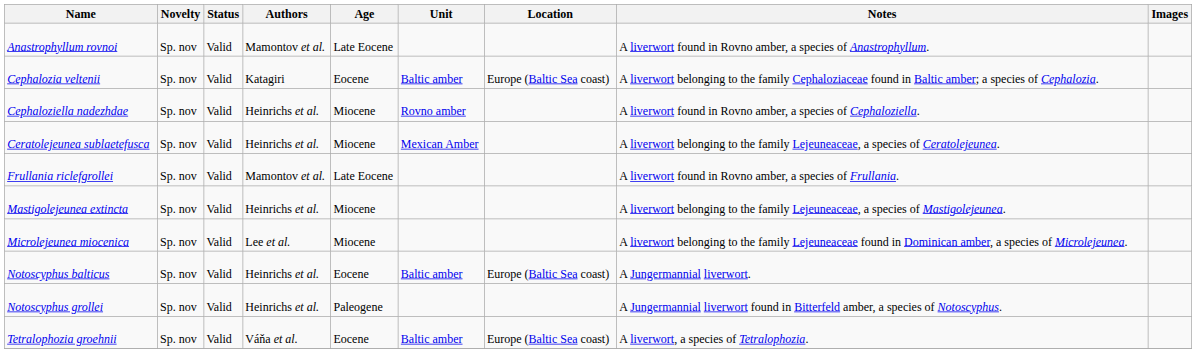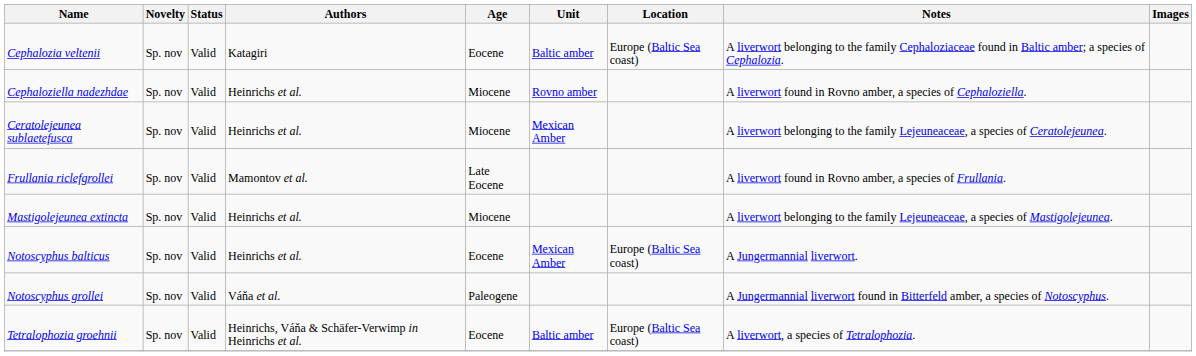 <table class="wikitable sortable" align="center" width="100%">
 <tr>
 <th>Name</th>
 <th>Novelty</th>
 <th>Status</th>
 <th>Authors</th>
 <th>Age</th>
 <th>Unit</th>
 <th>Location</th>
 <th>Notes</th>
 <th>Images</th>
-</tr>
-<tr>
-<td><br><em><a href='#'>Anastrophyllum rovnoi</a></em></td>
-<td><br>Sp. nov</td>
-<td><br>Valid</td>
-<td><br>Mamontov <em>et al.</em></td>
-<td><br>Late Eocene</td>
-<td></td>
-<td><br></td>
-<td><br>A <a href='#'>liverwort</a> found in Rovno amber, a species of <em><a href='#'>Anastrophyllum</a></em>.</td>
-<td></td>
 </tr>
 <tr>
 <td><br><em><a href='#'>Cephalozia veltenii</a></em></td>
 <td><br>Sp. nov</td>
 <td><br>Valid</td>
 <td><br>Katagiri</td>
 <td><br>Eocene</td>
 <td><br><a href='#'>Baltic amber</a></td>
 <td><br>Europe (<a href='#'>Baltic Sea</a> coast)</td>
 <td><br>A <a href='#'>liverwort</a> belonging to the family <a href='#'>Cephaloziaceae</a> found in <a href='#'>Baltic amber</a>; a species of <em><a href='#'>Cephalozia</a></em>.</td>
 <td></td>
 </tr>
 <tr>
 <td><br><em><a href='#'>Cephaloziella nadezhdae</a></em></td>
 <td><br>Sp. nov</td>
 <td><br>Valid</td>
 <td><br>Heinrichs <em>et al.</em></td>
 <td><br>Miocene</td>
 <td><br><a href='#'>Rovno amber</a></td>
 <td><br></td>
 <td><br>A <a href='#'>liverwort</a> found in Rovno amber, a species of <em><a href='#'>Cephaloziella</a></em>.</td>
 <td></td>
 </tr>
 <tr>
 <td><br><em><a href='#'>Ceratolejeunea sublaetefusca</a></em></td>
 <td><br>Sp. nov</td>
 <td><br>Valid</td>
 <td><br>Heinrichs <em>et al.</em></td>
 <td><br>Miocene</td>
 <td><br><a href='#'>Mexican Amber</a></td>
 <td><br></td>
 <td><br>A <a href='#'>liverwort</a> belonging to the family <a href='#'>Lejeuneaceae</a>, a species of <em><a href='#'>Ceratolejeunea</a></em>.</td>
 <td></td>
 </tr>
 <tr>
 <td><br><em><a href='#'>Frullania riclefgrollei</a></em></td>
 <td><br>Sp. nov</td>
 <td><br>Valid</td>
 <td><br>Mamontov <em>et al.</em></td>
 <td><br>Late Eocene</td>
 <td></td>
 <td><br></td>
 <td><br>A <a href='#'>liverwort</a> found in Rovno amber, a species of <em><a href='#'>Frullania</a></em>.</td>
 <td></td>
 </tr>
 <tr>
 <td><br><em><a href='#'>Mastigolejeunea extincta</a></em></td>
 <td><br>Sp. nov</td>
 <td><br>Valid</td>
 <td><br>Heinrichs <em>et al.</em></td>
 <td><br>Miocene</td>
 <td></td>
 <td><br></td>
 <td><br>A <a href='#'>liverwort</a> belonging to the family <a href='#'>Lejeuneaceae</a>, a species of <em><a href='#'>Mastigolejeunea</a></em>.</td>
 <td></td>
 </tr>
 <tr>
-<td><br><em><a href='#'>Microlejeunea miocenica</a></em></td>
-<td><br>Sp. nov</td>
-<td><br>Valid</td>
-<td><br>Lee <em>et al.</em></td>
-<td><br>Miocene</td>
-<td></td>
-<td><br></td>
-<td><br>A <a href='#'>liverwort</a> belonging to the family <a href='#'>Lejeuneaceae</a> found in <a href='#'>Dominican amber</a>, a species of <em><a href='#'>Microlejeunea</a></em>.</td>
-<td></td>
-</tr>
-<tr>
 <td><br><em><a href='#'>Notoscyphus balticus</a></em></td>
 <td><br>Sp. nov</td>
 <td><br>Valid</td>
 <td><br>Heinrichs <em>et al.</em></td>
 <td><br>Eocene</td>
-<td><br><a href='#'>Baltic amber</a></td>
+<td><br><a href='#'>Mexican Amber</a></td>
 <td><br>Europe (<a href='#'>Baltic Sea</a> coast)</td>
 <td><br>A <a href='#'>Jungermannial</a> <a href='#'>liverwort</a>.</td>
 <td></td>
 </tr>
 <tr>
 <td><br><em><a href='#'>Notoscyphus grollei</a></em></td>
 <td><br>Sp. nov</td>
 <td><br>Valid</td>
-<td><br>Heinrichs <em>et al.</em></td>
+<td><br>Váňa <em>et al.</em></td>
 <td><br>Paleogene</td>
 <td></td>
 <td><br></td>
 <td><br>A <a href='#'>Jungermannial</a> <a href='#'>liverwort</a> found in <a href='#'>Bitterfeld</a> amber, a species of <em><a href='#'>Notoscyphus</a></em>.</td>
 <td></td>
 </tr>
 <tr>
 <td><br><em><a href='#'>Tetralophozia groehnii</a></em></td>
 <td><br>Sp. nov</td>
 <td><br>Valid</td>
-<td><br>Váňa <em>et al.</em></td>
+<td><br>Heinrichs, Váňa & Schäfer-Verwimp <em>in</em> Heinrichs <em>et al.</em></td>
 <td><br>Eocene</td>
 <td><br><a href='#'>Baltic amber</a></td>
 <td><br>Europe (<a href='#'>Baltic Sea</a> coast)</td>
 <td><br>A <a href='#'>liverwort</a>, a species of <em><a href='#'>Tetralophozia</a></em>.</td>
 <td></td>
 </tr>
 <tr>
 </tr>
 </table>
